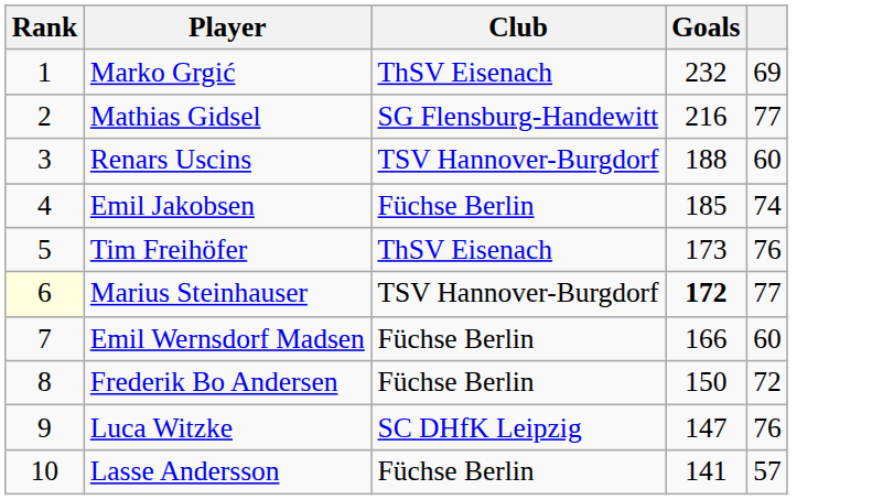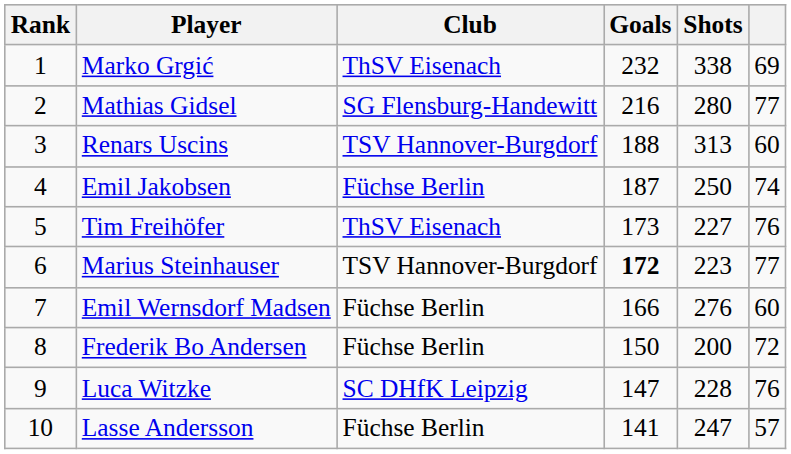 <table class="wikitable sortable" style="text-align: center;">
 <tr>
 <th>Rank</th>
 <th>Player</th>
 <th>Club</th>
 <th>Goals</th>
+<th>Shots</th>
 <th></th>
 </tr>
 <tr>
 <td>1</td>
 <td style="text-align: left;"> <a href='#'>Marko Grgić</a></td>
 <td style="text-align: left;"><a href='#'>ThSV Eisenach</a></td>
 <td>232</td>
+<td>338</td>
 <td>69</td>
 </tr>
 <tr>
 <td>2</td>
 <td style="text-align: left;"> <a href='#'>Mathias Gidsel</a></td>
 <td style="text-align: left;"><a href='#'>SG Flensburg-Handewitt</a></td>
 <td>216</td>
+<td>280</td>
 <td>77</td>
 </tr>
 <tr>
 <td>3</td>
 <td style="text-align: left;"> <a href='#'>Renars Uscins</a></td>
 <td style="text-align: left;"><a href='#'>TSV Hannover-Burgdorf</a></td>
 <td>188</td>
+<td>313</td>
 <td>60</td>
 </tr>
 <tr>
 <td>4</td>
 <td style="text-align: left;"> <a href='#'>Emil Jakobsen</a></td>
 <td style="text-align: left;"><a href='#'>Füchse Berlin</a></td>
-<td>185</td>
+<td>187</td>
+<td>250</td>
 <td>74</td>
 </tr>
 <tr>
 <td>5</td>
 <td style="text-align: left;"> <a href='#'>Tim Freihöfer</a></td>
 <td style="text-align: left;"><a href='#'>ThSV Eisenach</a></td>
 <td>173</td>
+<td>227</td>
 <td>76</td>
 </tr>
 <tr>
-<td style="background: lightyellow;">6</td>
+<td>6</td>
 <td style="text-align: left;"> <a href='#'>Marius Steinhauser</a></td>
 <td style="text-align: left;">TSV Hannover-Burgdorf</td>
 <td><strong>172</strong></td>
+<td>223</td>
 <td>77</td>
 </tr>
 <tr>
 <td>7</td>
 <td style="text-align: left;"> <a href='#'>Emil Wernsdorf Madsen</a></td>
 <td style="text-align: left;">Füchse Berlin</td>
 <td>166</td>
+<td>276</td>
 <td>60</td>
 </tr>
 <tr>
 <td>8</td>
 <td style="text-align: left;"> <a href='#'>Frederik Bo Andersen</a></td>
 <td style="text-align: left;">Füchse Berlin</td>
 <td>150</td>
+<td>200</td>
 <td>72</td>
 </tr>
 <tr>
 <td>9</td>
 <td style="text-align: left;"> <a href='#'>Luca Witzke</a></td>
 <td style="text-align: left;"><a href='#'>SC DHfK Leipzig</a></td>
 <td>147</td>
+<td>228</td>
 <td>76</td>
 </tr>
 <tr>
 <td>10</td>
 <td style="text-align: left;"> <a href='#'>Lasse Andersson</a></td>
 <td style="text-align: left;">Füchse Berlin</td>
 <td>141</td>
+<td>247</td>
 <td>57</td>
 </tr>
 </table>
